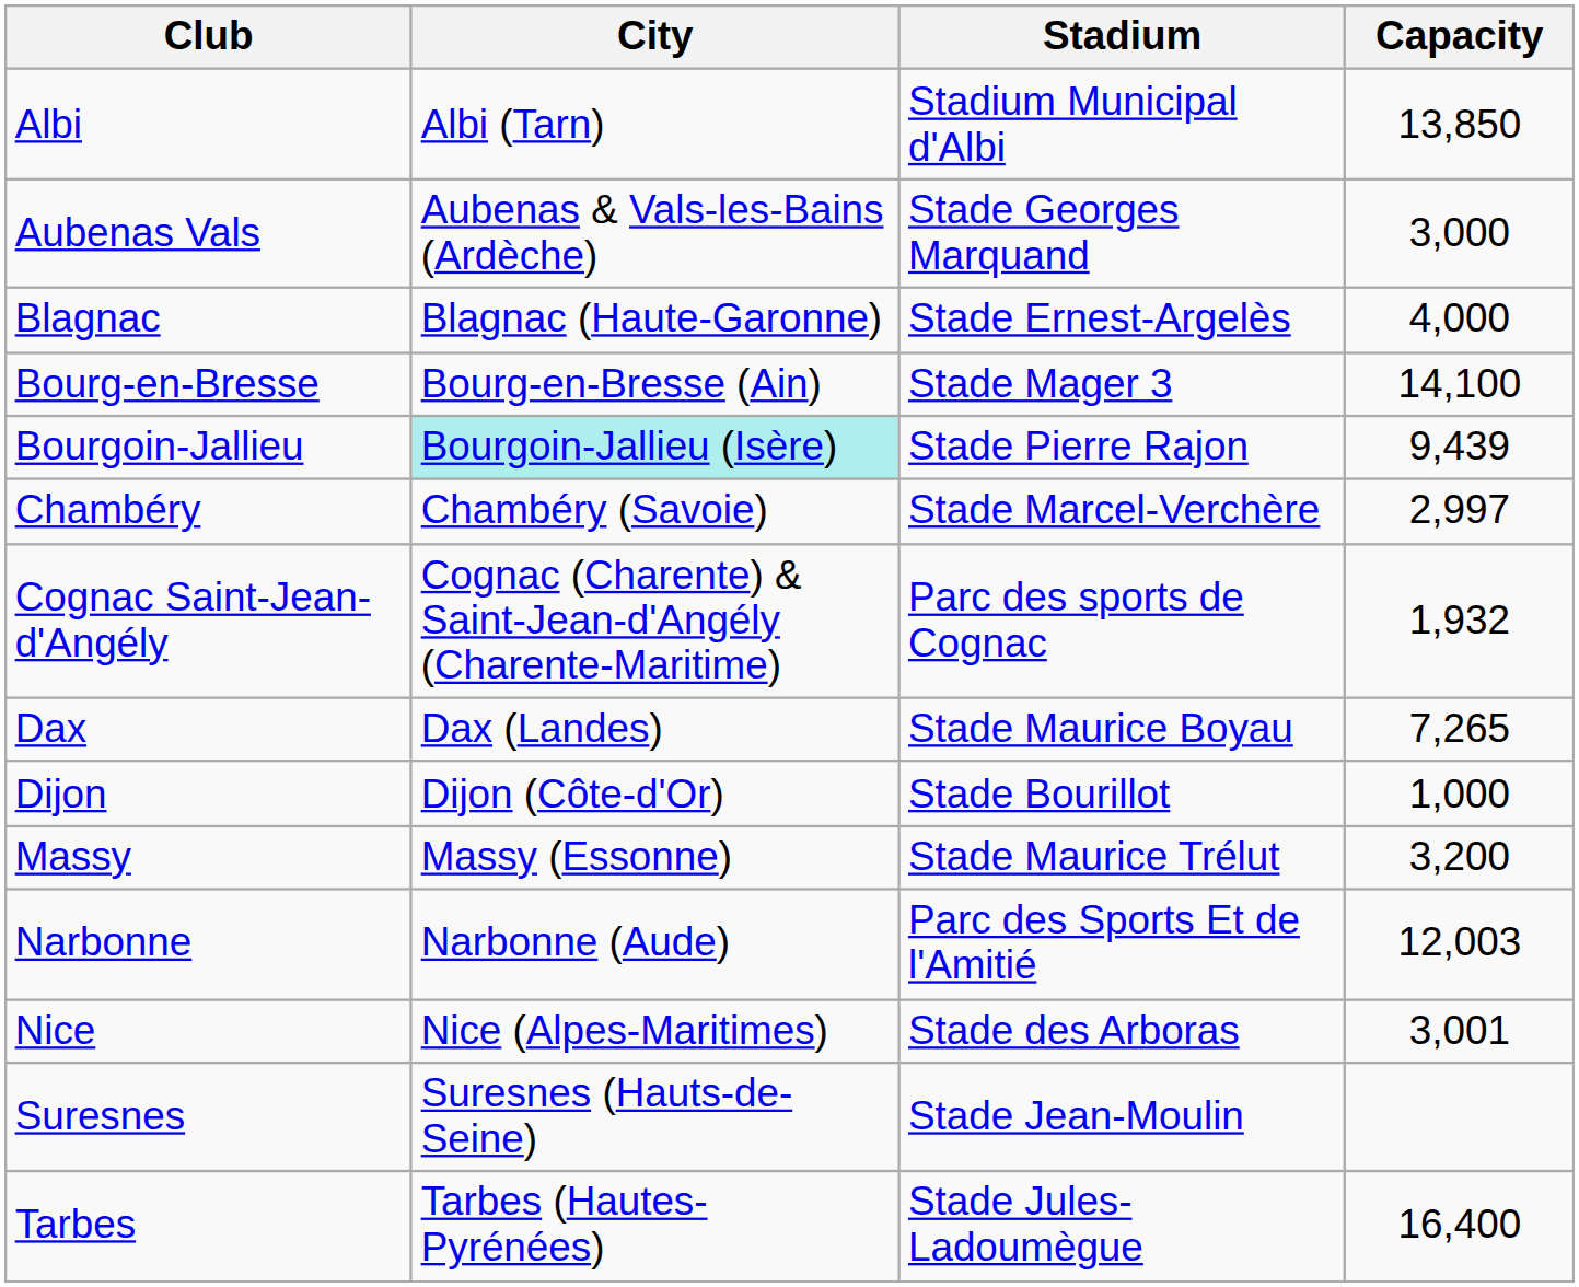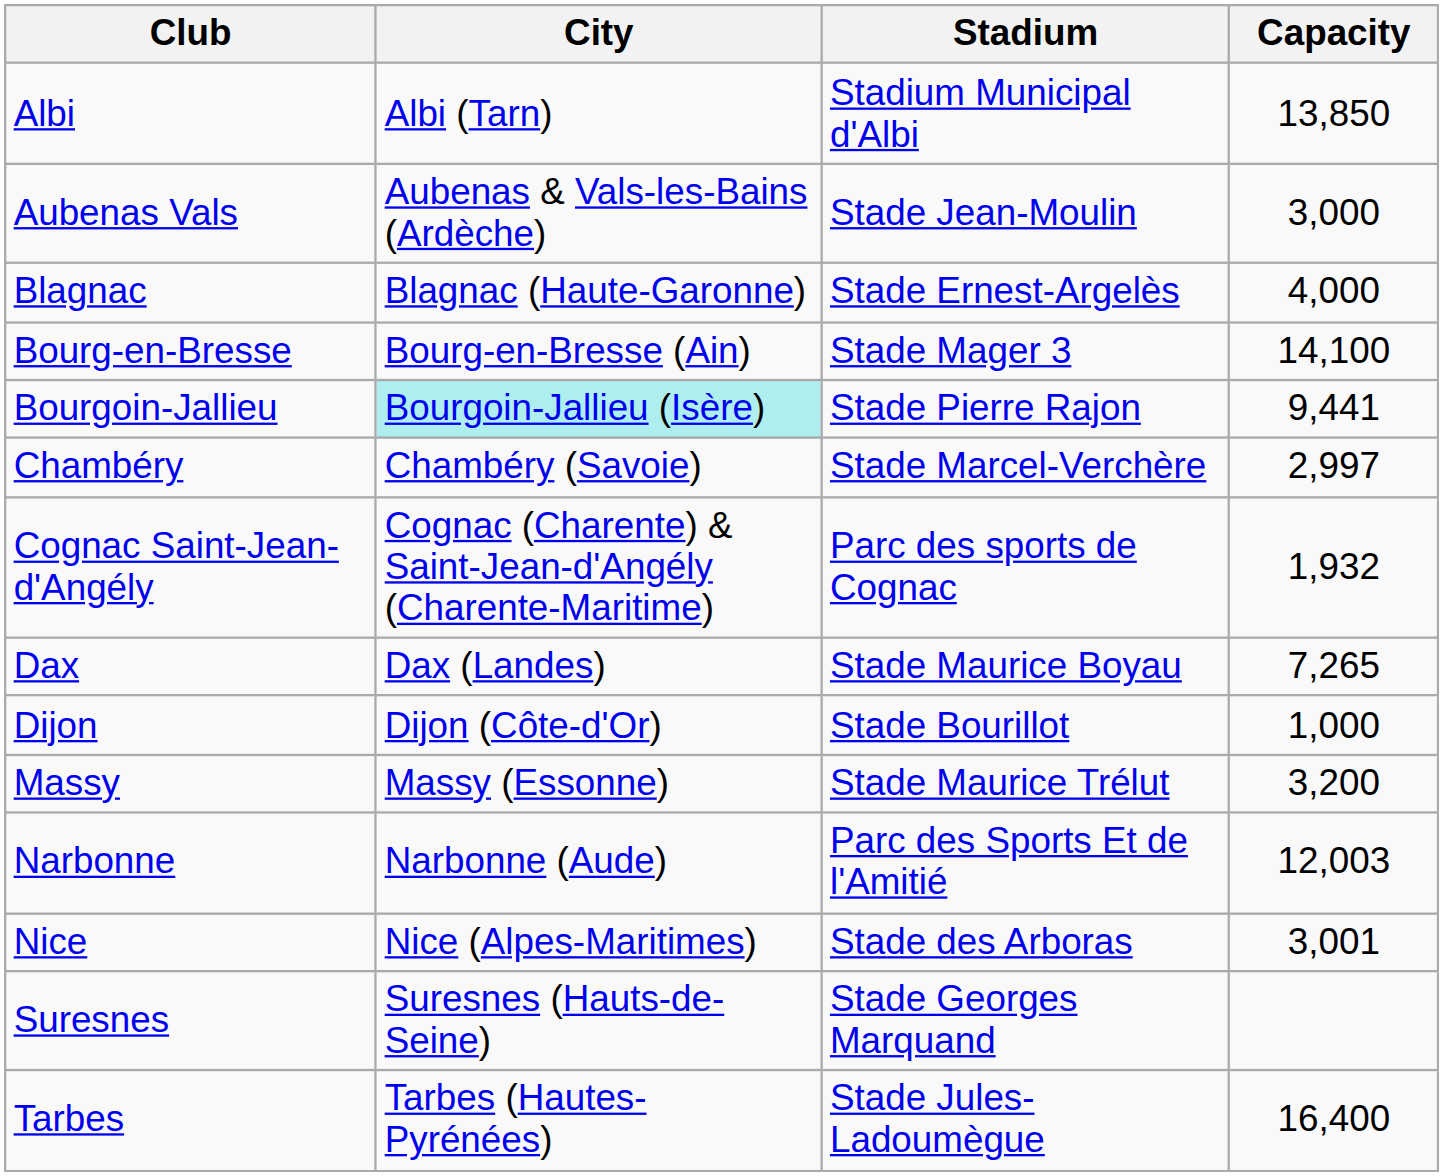 <table class="wikitable sortable" width="100%">
 <tr>
 <th width="20%">Club</th>
 <th width="24%">City</th>
 <th width="22%">Stadium</th>
 <th width="9%">Capacity</th>
 </tr>
 <tr>
 <td><a href='#'>Albi</a></td>
 <td><a href='#'>Albi</a> (<a href='#'>Tarn</a>)</td>
 <td><a href='#'>Stadium Municipal d'Albi</a></td>
 <td align=center>13,850</td>
 </tr>
 <tr>
 <td><a href='#'>Aubenas Vals</a></td>
 <td><a href='#'>Aubenas</a> & <a href='#'>Vals-les-Bains</a> (<a href='#'>Ardèche</a>)</td>
-<td><a href='#'>Stade Georges Marquand</a></td>
+<td><a href='#'>Stade Jean-Moulin</a></td>
 <td align=center>3,000</td>
 </tr>
 <tr>
 <td><a href='#'>Blagnac</a></td>
 <td><a href='#'>Blagnac</a> (<a href='#'>Haute-Garonne</a>)</td>
 <td><a href='#'>Stade Ernest-Argelès</a></td>
 <td align=center>4,000</td>
 </tr>
 <tr>
 <td><a href='#'>Bourg-en-Bresse</a></td>
 <td><a href='#'>Bourg-en-Bresse</a> (<a href='#'>Ain</a>)</td>
 <td><a href='#'>Stade Mager 3</a></td>
 <td align=center>14,100</td>
 </tr>
 <tr>
 <td><a href='#'>Bourgoin-Jallieu</a></td>
 <td style="background: paleturquoise;"><a href='#'>Bourgoin-Jallieu</a> (<a href='#'>Isère</a>)</td>
 <td><a href='#'>Stade Pierre Rajon</a></td>
-<td align=center>9,439</td>
+<td align=center>9,441</td>
 </tr>
 <tr>
 <td><a href='#'>Chambéry</a></td>
 <td><a href='#'>Chambéry</a> (<a href='#'>Savoie</a>)</td>
 <td><a href='#'>Stade Marcel-Verchère</a></td>
 <td align=center>2,997</td>
 </tr>
 <tr>
 <td><a href='#'>Cognac Saint-Jean-d'Angély</a></td>
 <td><a href='#'>Cognac</a> (<a href='#'>Charente</a>) & <a href='#'>Saint-Jean-d'Angély</a> (<a href='#'>Charente-Maritime</a>)</td>
 <td><a href='#'>Parc des sports de Cognac</a></td>
 <td align=center>1,932</td>
 </tr>
 <tr>
 <td><a href='#'>Dax</a></td>
 <td><a href='#'>Dax</a> (<a href='#'>Landes</a>)</td>
 <td><a href='#'>Stade Maurice Boyau</a></td>
 <td align=center>7,265</td>
 </tr>
 <tr>
 <td><a href='#'>Dijon</a></td>
 <td><a href='#'>Dijon</a> (<a href='#'>Côte-d'Or</a>)</td>
 <td><a href='#'>Stade Bourillot</a></td>
 <td align=center>1,000</td>
 </tr>
 <tr>
 <td><a href='#'>Massy</a></td>
 <td><a href='#'>Massy</a> (<a href='#'>Essonne</a>)</td>
 <td><a href='#'>Stade Maurice Trélut</a></td>
 <td align=center>3,200</td>
 </tr>
 <tr>
 <td><a href='#'>Narbonne</a></td>
 <td><a href='#'>Narbonne</a> (<a href='#'>Aude</a>)</td>
 <td><a href='#'>Parc des Sports Et de l'Amitié</a></td>
 <td align=center>12,003</td>
 </tr>
 <tr>
 <td><a href='#'>Nice</a></td>
 <td><a href='#'>Nice</a> (<a href='#'>Alpes-Maritimes</a>)</td>
 <td><a href='#'>Stade des Arboras</a></td>
 <td align=center>3,001</td>
 </tr>
 <tr>
 <td><a href='#'>Suresnes</a></td>
 <td><a href='#'>Suresnes</a> (<a href='#'>Hauts-de-Seine</a>)</td>
-<td><a href='#'>Stade Jean-Moulin</a></td>
+<td><a href='#'>Stade Georges Marquand</a></td>
 <td align=center></td>
 </tr>
 <tr>
 <td><a href='#'>Tarbes</a></td>
 <td><a href='#'>Tarbes</a> (<a href='#'>Hautes-Pyrénées</a>)</td>
 <td><a href='#'>Stade Jules-Ladoumègue</a></td>
 <td align=center>16,400</td>
 </tr>
 <tr>
 </tr>
 </table>
